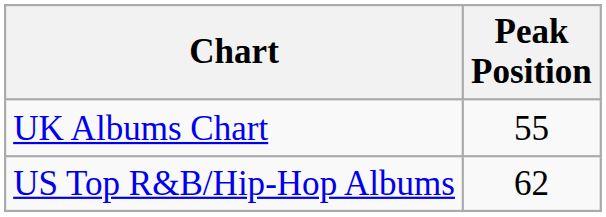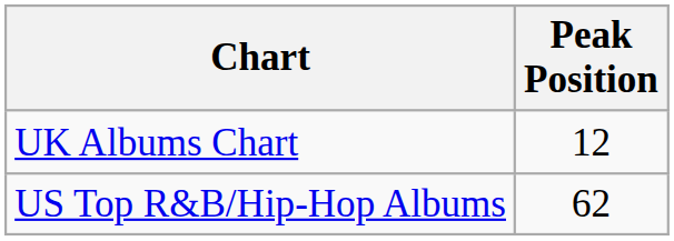 <table class="wikitable sortable" style="text-align:center;">
 <tr>
 <th>Chart</th>
 <th>Peak<br>Position</th>
 </tr>
 <tr>
 <td align="left"><a href='#'>UK Albums Chart</a></td>
-<td>55</td>
+<td>12</td>
 </tr>
 <tr>
 <td align="left"><a href='#'>US Top R&B/Hip-Hop Albums</a></td>
 <td>62</td>
 </tr>
 </table>
